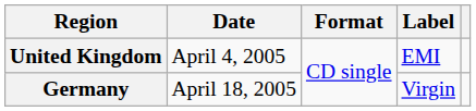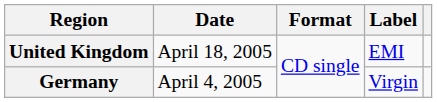 <table class="wikitable plainrowheaders">
 <tr>
 <th scope="col">Region</th>
 <th scope="col">Date</th>
 <th scope="col">Format</th>
 <th scope="col">Label</th>
 <th scope="col"></th>
 </tr>
 <tr>
 <th scope="row">United Kingdom</th>
-<td>April 4, 2005</td>
+<td>April 18, 2005</td>
 <td rowspan="2"><a href='#'>CD single</a></td>
 <td><a href='#'>EMI</a></td>
 <td align="center"></td>
 </tr>
 <tr>
 <th scope="row">Germany</th>
-<td>April 18, 2005</td>
+<td>April 4, 2005</td>
 <td><a href='#'>Virgin</a></td>
 <td align="center"></td>
 </tr>
 </table>
